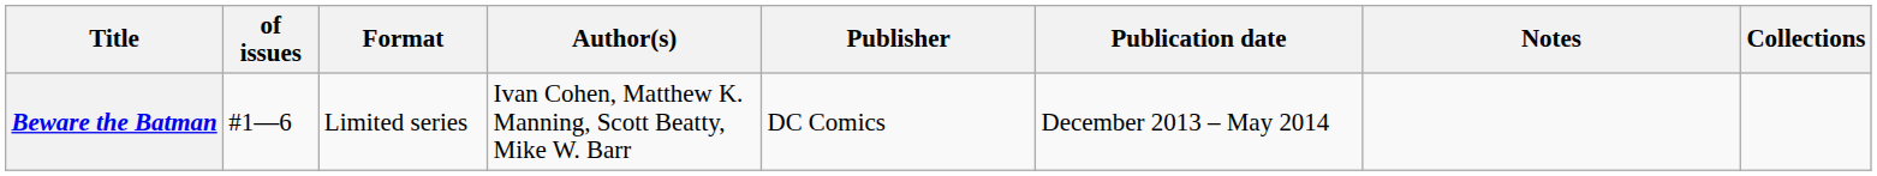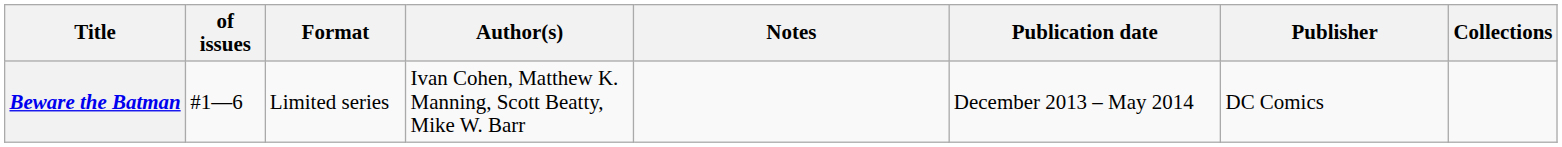 <table class="wikitable">
 <tr>
 <th>Title</th>
 <th style="width:40pt"> of issues</th>
 <th style="width:75pt">Format</th>
 <th style="width:125pt">Author(s)</th>
+<th style="width:175pt">Notes</th>
+<th style="width:150pt">Publication date</th>
 <th style="width:125pt">Publisher</th>
-<th style="width:150pt">Publication date</th>
-<th style="width:175pt">Notes</th>
 <th>Collections</th>
 </tr>
 <tr>
 <th><em><a href='#'>Beware the Batman</a></em></th>
 <td>#1—6</td>
 <td>Limited series</td>
 <td>Ivan Cohen, Matthew K. Manning, Scott Beatty, Mike W. Barr</td>
+<td></td>
+<td>December 2013 – May 2014</td>
 <td>DC Comics</td>
-<td>December 2013 – May 2014</td>
-<td></td>
 <td></td>
 </tr>
 </table>
